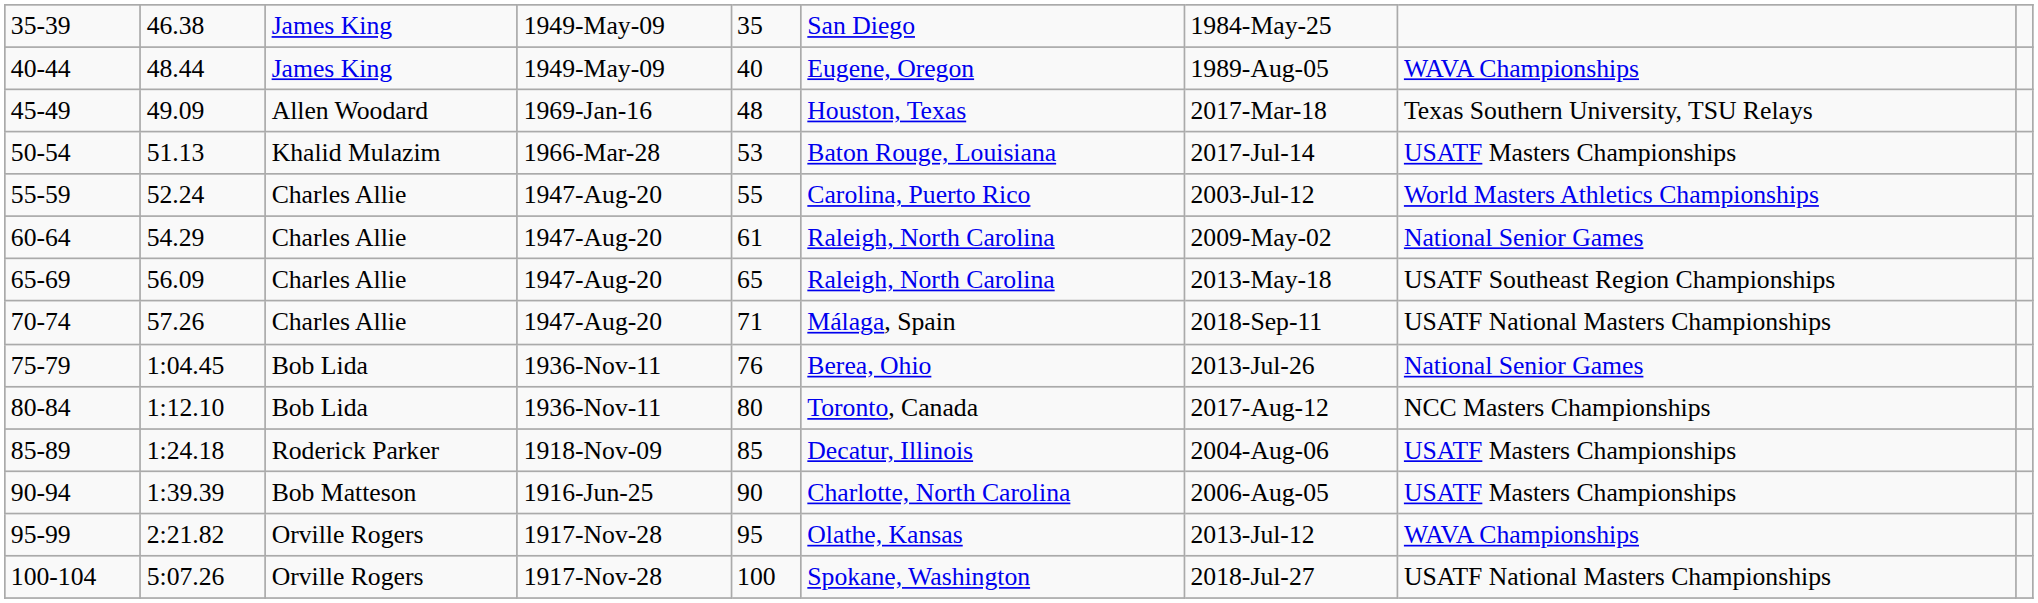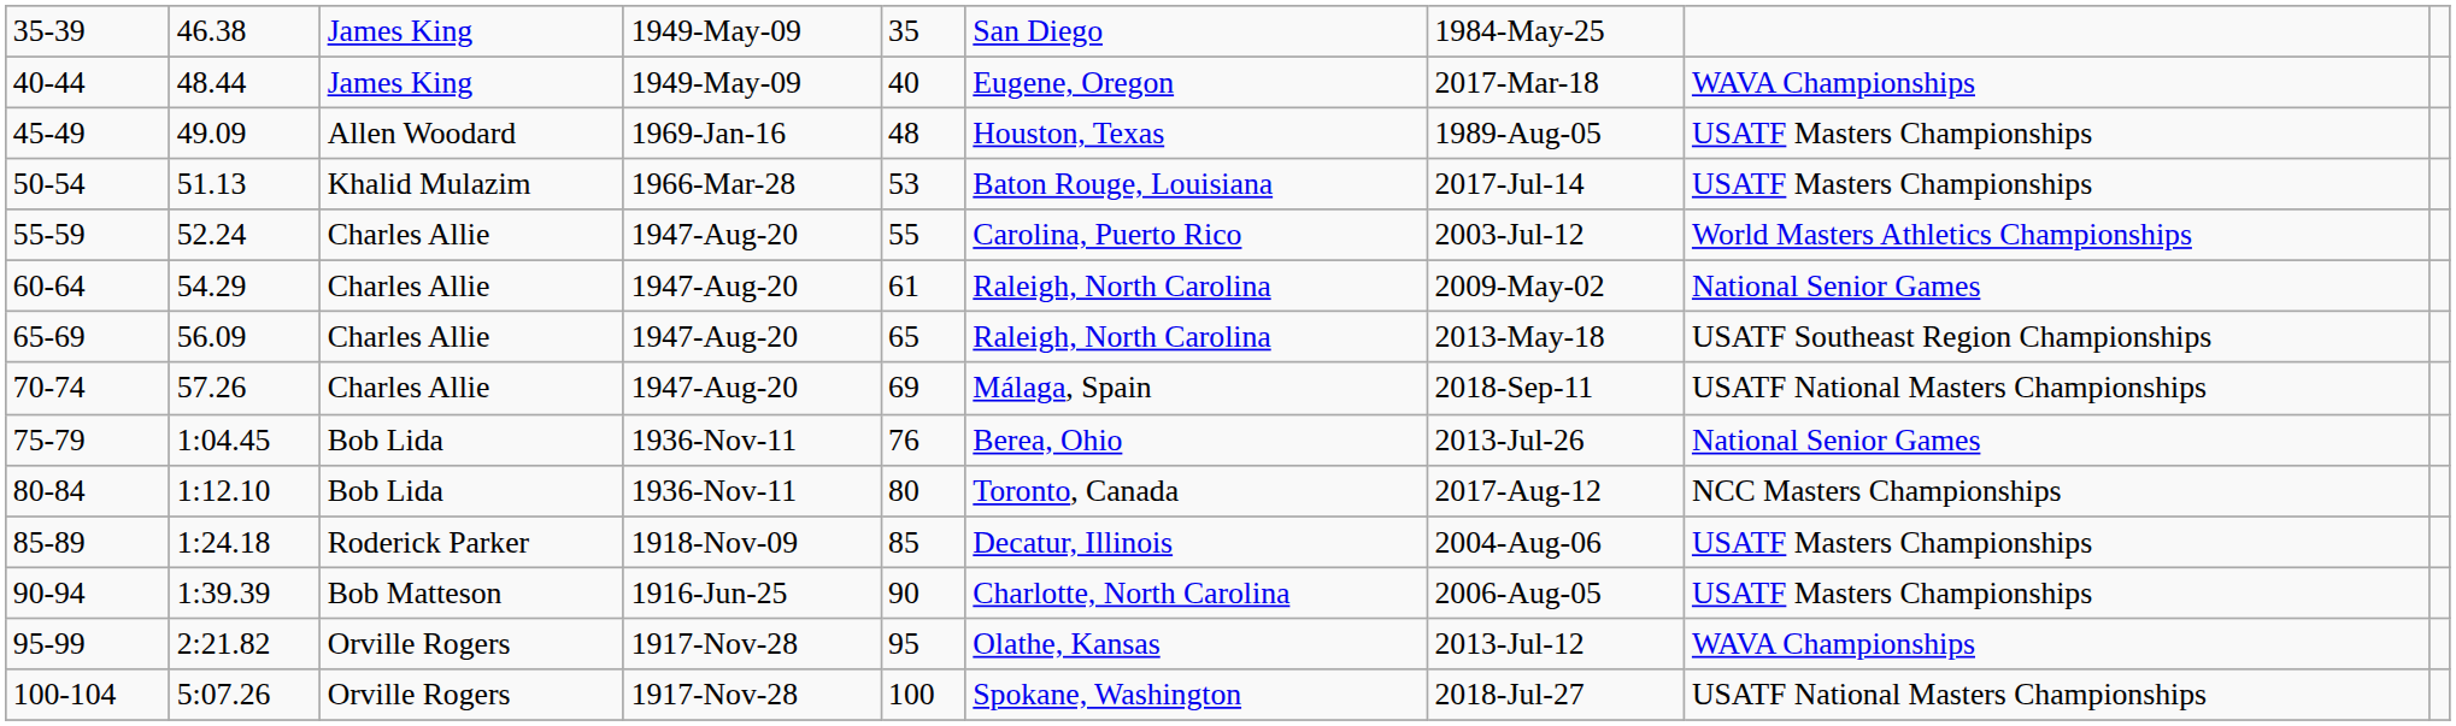 <table class="wikitable" style="font-size:95%; width: 95%">
 <tr>
 <td>35-39</td>
 <td>46.38</td>
 <td><a href='#'>James King</a></td>
 <td>1949-May-09</td>
 <td>35</td>
 <td><a href='#'>San Diego</a></td>
 <td>1984-May-25</td>
 <td></td>
 <td></td>
 </tr>
 <tr>
 <td>40-44</td>
 <td>48.44</td>
 <td><a href='#'>James King</a></td>
 <td>1949-May-09</td>
 <td>40</td>
 <td><a href='#'>Eugene, Oregon</a></td>
-<td>1989-Aug-05</td>
+<td>2017-Mar-18</td>
 <td><a href='#'>WAVA Championships</a></td>
 <td></td>
 </tr>
 <tr>
 <td>45-49</td>
 <td>49.09</td>
 <td>Allen Woodard</td>
 <td>1969-Jan-16</td>
 <td>48</td>
 <td><a href='#'>Houston, Texas</a></td>
-<td>2017-Mar-18</td>
-<td>Texas Southern University, TSU Relays</td>
+<td>1989-Aug-05</td>
+<td><a href='#'>USATF</a> Masters Championships</td>
 <td></td>
 </tr>
 <tr>
 <td>50-54</td>
 <td>51.13</td>
 <td>Khalid Mulazim</td>
 <td>1966-Mar-28</td>
 <td>53</td>
 <td><a href='#'>Baton Rouge, Louisiana</a></td>
 <td>2017-Jul-14</td>
 <td><a href='#'>USATF</a> Masters Championships</td>
 <td></td>
 </tr>
 <tr>
 <td>55-59</td>
 <td>52.24</td>
 <td>Charles Allie</td>
 <td>1947-Aug-20</td>
 <td>55</td>
 <td><a href='#'>Carolina, Puerto Rico</a></td>
 <td>2003-Jul-12</td>
 <td><a href='#'>World Masters Athletics Championships</a></td>
 <td></td>
 </tr>
 <tr>
 <td>60-64</td>
 <td>54.29</td>
 <td>Charles Allie</td>
 <td>1947-Aug-20</td>
 <td>61</td>
 <td><a href='#'>Raleigh, North Carolina</a></td>
 <td>2009-May-02</td>
 <td><a href='#'>National Senior Games</a></td>
 <td></td>
 </tr>
 <tr>
 <td>65-69</td>
 <td>56.09</td>
 <td>Charles Allie</td>
 <td>1947-Aug-20</td>
 <td>65</td>
 <td><a href='#'>Raleigh, North Carolina</a></td>
 <td>2013-May-18</td>
 <td>USATF Southeast Region Championships</td>
 <td></td>
 </tr>
 <tr>
 <td>70-74</td>
 <td>57.26</td>
 <td>Charles Allie</td>
 <td>1947-Aug-20</td>
-<td>71</td>
+<td>69</td>
 <td><a href='#'>Málaga</a>, Spain</td>
 <td>2018-Sep-11</td>
 <td>USATF National Masters Championships</td>
 <td></td>
 </tr>
 <tr>
 <td>75-79</td>
 <td>1:04.45</td>
 <td>Bob Lida</td>
 <td>1936-Nov-11</td>
 <td>76</td>
 <td><a href='#'>Berea, Ohio</a></td>
 <td>2013-Jul-26</td>
 <td><a href='#'>National Senior Games</a></td>
 <td></td>
 </tr>
 <tr>
 <td>80-84</td>
 <td>1:12.10</td>
 <td>Bob Lida</td>
 <td>1936-Nov-11</td>
 <td>80</td>
 <td><a href='#'>Toronto</a>, Canada</td>
 <td>2017-Aug-12</td>
 <td>NCC Masters Championships</td>
 <td></td>
 </tr>
 <tr>
 <td>85-89</td>
 <td>1:24.18</td>
 <td>Roderick Parker</td>
 <td>1918-Nov-09</td>
 <td>85</td>
 <td><a href='#'>Decatur, Illinois</a></td>
 <td>2004-Aug-06</td>
 <td><a href='#'>USATF</a> Masters Championships</td>
 <td></td>
 </tr>
 <tr>
 <td>90-94</td>
 <td>1:39.39</td>
 <td>Bob Matteson</td>
 <td>1916-Jun-25</td>
 <td>90</td>
 <td><a href='#'>Charlotte, North Carolina</a></td>
 <td>2006-Aug-05</td>
 <td><a href='#'>USATF</a> Masters Championships</td>
 <td></td>
 </tr>
 <tr>
 <td>95-99</td>
 <td>2:21.82</td>
 <td>Orville Rogers</td>
 <td>1917-Nov-28</td>
 <td>95</td>
 <td><a href='#'>Olathe, Kansas</a></td>
 <td>2013-Jul-12</td>
 <td><a href='#'>WAVA Championships</a></td>
 <td></td>
 </tr>
 <tr>
 <td>100-104</td>
 <td>5:07.26</td>
 <td>Orville Rogers</td>
 <td>1917-Nov-28</td>
 <td>100</td>
 <td><a href='#'>Spokane, Washington</a></td>
 <td>2018-Jul-27</td>
 <td>USATF National Masters Championships</td>
 <td></td>
 </tr>
 </table>
